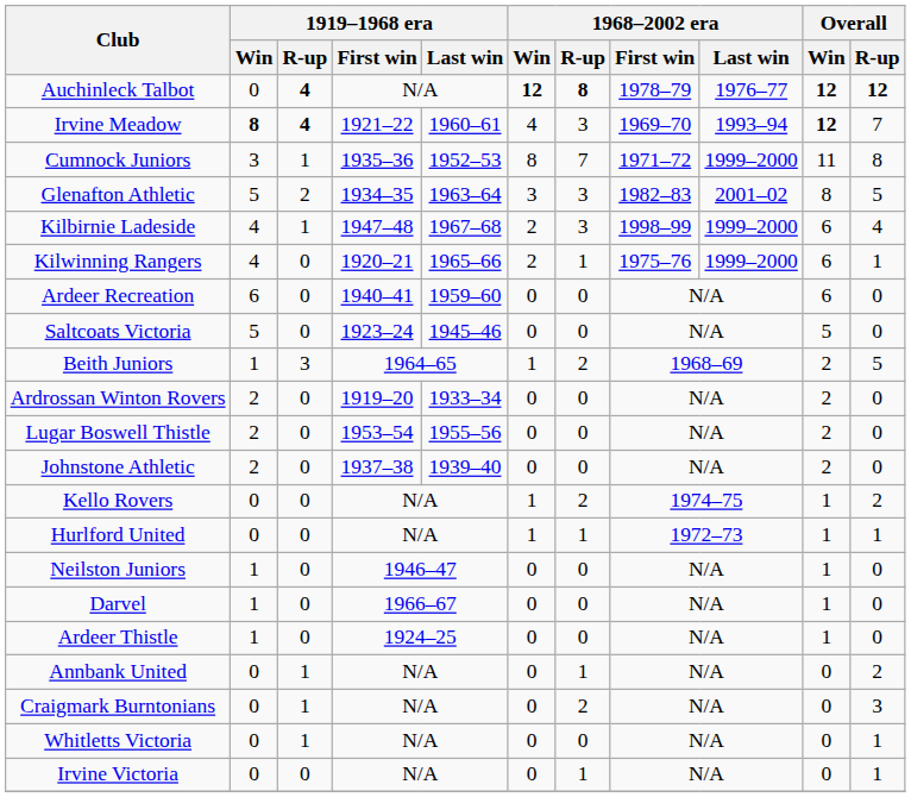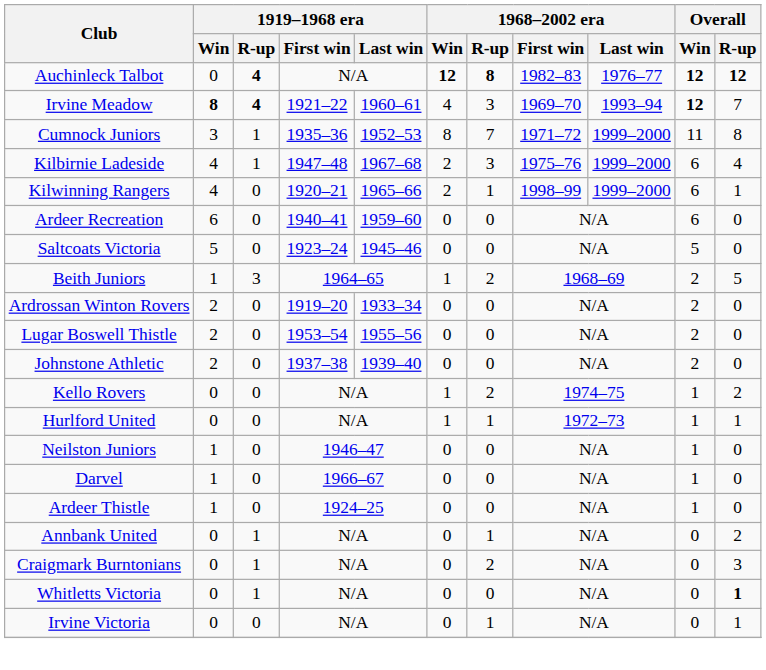 <table class="wikitable sortable" style="text-align: center; font-size:90%">
 <tr>
 <th rowspan=2>Club</th>
 <th colspan=4>1919–1968 era</th>
 <th colspan=4>1968–2002 era</th>
 <th colspan=2>Overall</th>
 </tr>
 <tr>
 <th>Win</th>
 <th>R-up</th>
 <th>First win</th>
 <th>Last win</th>
 <th>Win</th>
 <th>R-up</th>
 <th>First win</th>
 <th>Last win</th>
 <th>Win</th>
 <th>R-up</th>
 </tr>
 <tr>
 <td><a href='#'>Auchinleck Talbot</a></td>
 <td>0</td>
 <td><strong>4</strong></td>
 <td colspan=2>N/A</td>
 <td><strong>12</strong></td>
 <td><strong>8</strong></td>
-<td><a href='#'>1978–79</a></td>
+<td><a href='#'>1982–83</a></td>
 <td><a href='#'>1976–77</a></td>
 <td><strong>12</strong></td>
 <td><strong>12</strong></td>
 </tr>
 <tr>
 <td><a href='#'>Irvine Meadow</a></td>
 <td><strong>8</strong></td>
 <td><strong>4</strong></td>
 <td><a href='#'>1921–22</a></td>
 <td><a href='#'>1960–61</a></td>
 <td>4</td>
 <td>3</td>
 <td><a href='#'>1969–70</a></td>
 <td><a href='#'>1993–94</a></td>
 <td><strong>12</strong></td>
 <td>7</td>
 </tr>
 <tr>
 <td><a href='#'>Cumnock Juniors</a></td>
 <td>3</td>
 <td>1</td>
 <td><a href='#'>1935–36</a></td>
 <td><a href='#'>1952–53</a></td>
 <td>8</td>
 <td>7</td>
 <td><a href='#'>1971–72</a></td>
 <td><a href='#'>1999–2000</a></td>
 <td>11</td>
 <td>8</td>
 </tr>
 <tr>
-<td><a href='#'>Glenafton Athletic</a></td>
-<td>5</td>
-<td>2</td>
-<td><a href='#'>1934–35</a></td>
-<td><a href='#'>1963–64</a></td>
-<td>3</td>
-<td>3</td>
-<td><a href='#'>1982–83</a></td>
-<td><a href='#'>2001–02</a></td>
-<td>8</td>
-<td>5</td>
-</tr>
-<tr>
 <td><a href='#'>Kilbirnie Ladeside</a></td>
 <td>4</td>
 <td>1</td>
 <td><a href='#'>1947–48</a></td>
 <td><a href='#'>1967–68</a></td>
 <td>2</td>
 <td>3</td>
-<td><a href='#'>1998–99</a></td>
+<td><a href='#'>1975–76</a></td>
 <td><a href='#'>1999–2000</a></td>
 <td>6</td>
 <td>4</td>
 </tr>
 <tr>
 <td><a href='#'>Kilwinning Rangers</a></td>
 <td>4</td>
 <td>0</td>
 <td><a href='#'>1920–21</a></td>
 <td><a href='#'>1965–66</a></td>
 <td>2</td>
 <td>1</td>
-<td><a href='#'>1975–76</a></td>
+<td><a href='#'>1998–99</a></td>
 <td><a href='#'>1999–2000</a></td>
 <td>6</td>
 <td>1</td>
 </tr>
 <tr>
 <td><a href='#'>Ardeer Recreation</a></td>
 <td>6</td>
 <td>0</td>
 <td><a href='#'>1940–41</a></td>
 <td><a href='#'>1959–60</a></td>
 <td>0</td>
 <td>0</td>
 <td colspan=2>N/A</td>
 <td>6</td>
 <td>0</td>
 </tr>
 <tr>
 <td><a href='#'>Saltcoats Victoria</a></td>
 <td>5</td>
 <td>0</td>
 <td><a href='#'>1923–24</a></td>
 <td><a href='#'>1945–46</a></td>
 <td>0</td>
 <td>0</td>
 <td colspan=2>N/A</td>
 <td>5</td>
 <td>0</td>
 </tr>
 <tr>
 <td><a href='#'>Beith Juniors</a></td>
 <td>1</td>
 <td>3</td>
 <td colspan=2><a href='#'>1964–65</a></td>
 <td>1</td>
 <td>2</td>
 <td colspan=2><a href='#'>1968–69</a></td>
 <td>2</td>
 <td>5</td>
 </tr>
 <tr>
 <td><a href='#'>Ardrossan Winton Rovers</a></td>
 <td>2</td>
 <td>0</td>
 <td><a href='#'>1919–20</a></td>
 <td><a href='#'>1933–34</a></td>
 <td>0</td>
 <td>0</td>
 <td colspan=2>N/A</td>
 <td>2</td>
 <td>0</td>
 </tr>
 <tr>
 <td><a href='#'>Lugar Boswell Thistle</a></td>
 <td>2</td>
 <td>0</td>
 <td><a href='#'>1953–54</a></td>
 <td><a href='#'>1955–56</a></td>
 <td>0</td>
 <td>0</td>
 <td colspan=2>N/A</td>
 <td>2</td>
 <td>0</td>
 </tr>
 <tr>
 <td><a href='#'>Johnstone Athletic</a></td>
 <td>2</td>
 <td>0</td>
 <td><a href='#'>1937–38</a></td>
 <td><a href='#'>1939–40</a></td>
 <td>0</td>
 <td>0</td>
 <td colspan=2>N/A</td>
 <td>2</td>
 <td>0</td>
 </tr>
 <tr>
 <td><a href='#'>Kello Rovers</a></td>
 <td>0</td>
 <td>0</td>
 <td colspan=2>N/A</td>
 <td>1</td>
 <td>2</td>
 <td colspan=2><a href='#'>1974–75</a></td>
 <td>1</td>
 <td>2</td>
 </tr>
 <tr>
 <td><a href='#'>Hurlford United</a></td>
 <td>0</td>
 <td>0</td>
 <td colspan=2>N/A</td>
 <td>1</td>
 <td>1</td>
 <td colspan=2><a href='#'>1972–73</a></td>
 <td>1</td>
 <td>1</td>
 </tr>
 <tr>
 <td><a href='#'>Neilston Juniors</a></td>
 <td>1</td>
 <td>0</td>
 <td colspan=2><a href='#'>1946–47</a></td>
 <td>0</td>
 <td>0</td>
 <td colspan=2>N/A</td>
 <td>1</td>
 <td>0</td>
 </tr>
 <tr>
 <td><a href='#'>Darvel</a></td>
 <td>1</td>
 <td>0</td>
 <td colspan=2><a href='#'>1966–67</a></td>
 <td>0</td>
 <td>0</td>
 <td colspan=2>N/A</td>
 <td>1</td>
 <td>0</td>
 </tr>
 <tr>
 <td><a href='#'>Ardeer Thistle</a></td>
 <td>1</td>
 <td>0</td>
 <td colspan=2><a href='#'>1924–25</a></td>
 <td>0</td>
 <td>0</td>
 <td colspan=2>N/A</td>
 <td>1</td>
 <td>0</td>
 </tr>
 <tr>
 <td><a href='#'>Annbank United</a></td>
 <td>0</td>
 <td>1</td>
 <td colspan=2>N/A</td>
 <td>0</td>
 <td>1</td>
 <td colspan=2>N/A</td>
 <td>0</td>
 <td>2</td>
 </tr>
 <tr>
 <td><a href='#'>Craigmark Burntonians</a></td>
 <td>0</td>
 <td>1</td>
 <td colspan=2>N/A</td>
 <td>0</td>
 <td>2</td>
 <td colspan=2>N/A</td>
 <td>0</td>
 <td>3</td>
 </tr>
 <tr>
 <td><a href='#'>Whitletts Victoria</a></td>
 <td>0</td>
 <td>1</td>
 <td colspan=2>N/A</td>
 <td>0</td>
 <td>0</td>
 <td colspan=2>N/A</td>
 <td>0</td>
-<td>1</td>
+<td><strong>1</strong></td>
 </tr>
 <tr>
 <td><a href='#'>Irvine Victoria</a></td>
 <td>0</td>
 <td>0</td>
 <td colspan=2>N/A</td>
 <td>0</td>
 <td>1</td>
 <td colspan=2>N/A</td>
 <td>0</td>
 <td>1</td>
 </tr>
 <tr>
 </tr>
 </table>
